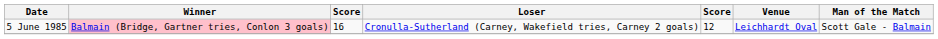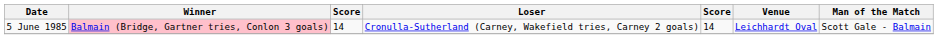 <table class="wikitable">
 <tr>
 <th>Date</th>
 <th>Winner</th>
 <th>Score</th>
 <th>Loser</th>
 <th>Score</th>
 <th>Venue</th>
 <th>Man of the Match</th>
 </tr>
 <tr>
 <td>5 June 1985</td>
 <td style="background: pink;"> <a href='#'>Balmain</a> (Bridge, Gartner tries, Conlon 3 goals)</td>
-<td>16</td>
+<td>14</td>
 <td> <a href='#'>Cronulla-Sutherland</a> (Carney, Wakefield tries, Carney 2 goals)</td>
-<td>12</td>
+<td>14</td>
 <td><a href='#'>Leichhardt Oval</a></td>
 <td>Scott Gale - <a href='#'>Balmain</a></td>
 </tr>
 <tr>
 </tr>
 </table>
